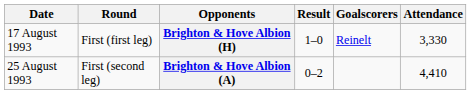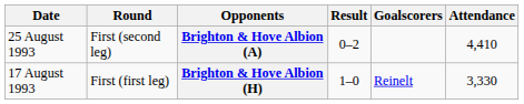 <table class="wikitable plainrowheaders sortable">
 <tr>
 <th scope=col>Date</th>
 <th scope=col>Round</th>
 <th scope=col>Opponents</th>
 <th scope=col>Result</th>
 <th scope=col class=unsortable>Goalscorers</th>
 <th scope=col>Attendance</th>
 </tr>
 <tr>
+<td>25 August 1993</td>
+<td>First (second leg)</td>
+<th scope=row><a href='#'>Brighton & Hove Albion</a> (A)</th>
+<td align=center>0–2</td>
+<td></td>
+<td align=center>4,410</td>
+</tr>
+<tr>
 <td>17 August 1993</td>
 <td>First (first leg)</td>
 <th scope=row><a href='#'>Brighton & Hove Albion</a> (H)</th>
 <td align=center>1–0</td>
 <td><a href='#'>Reinelt</a></td>
 <td align=center>3,330</td>
 </tr>
-<tr>
-<td>25 August 1993</td>
-<td>First (second leg)</td>
-<th scope=row><a href='#'>Brighton & Hove Albion</a> (A)</th>
-<td align=center>0–2</td>
-<td></td>
-<td align=center>4,410</td>
-</tr>
 </table>
